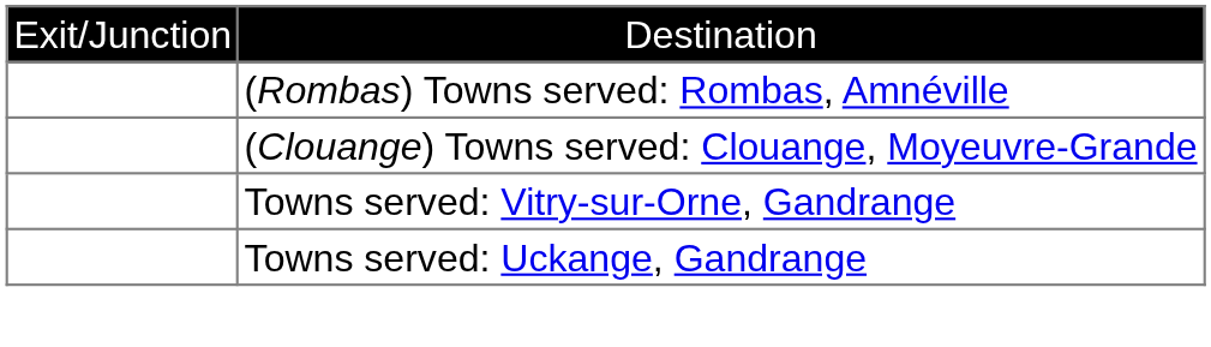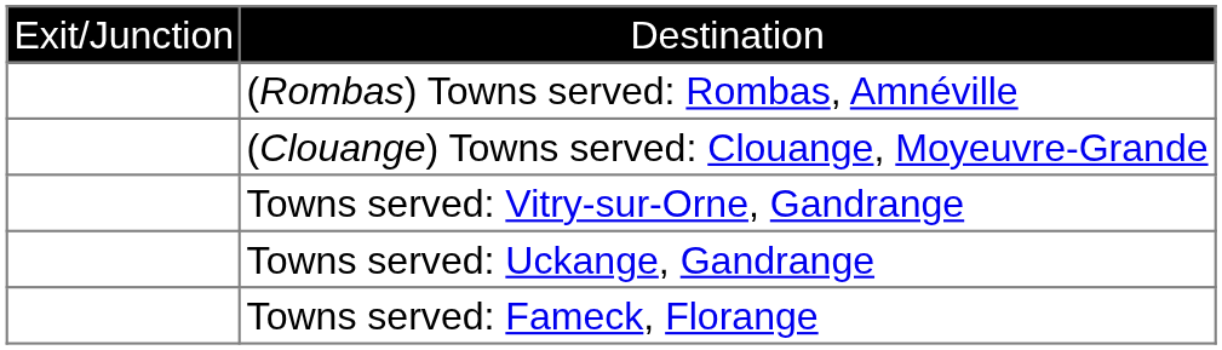 <table border="1" cellpadding="2" style="margin-left:1em; margin-bottom: 1em; color: black; border-collapse: collapse; font-size: 95%;">
 <tr style="background:#000; text-align:center; color:white;">
 <td>Exit/Junction</td>
 <td>Destination</td>
 </tr>
 <tr>
 <td></td>
 <td>(<em>Rombas</em>) Towns served: <a href='#'>Rombas</a>, <a href='#'>Amnéville</a></td>
 </tr>
 <tr>
 <td></td>
 <td>(<em>Clouange</em>) Towns served: <a href='#'>Clouange</a>, <a href='#'>Moyeuvre-Grande</a></td>
 </tr>
 <tr>
 <td></td>
 <td><em></em> Towns served: <a href='#'>Vitry-sur-Orne</a>, <a href='#'>Gandrange</a></td>
 </tr>
 <tr>
 <td></td>
 <td><em></em> <em></em> Towns served: <a href='#'>Uckange</a>, <a href='#'>Gandrange</a></td>
 </tr>
+<tr>
+<td></td>
+<td><em></em> Towns served: <a href='#'>Fameck</a>, <a href='#'>Florange</a></td>
+</tr>
 </table>
